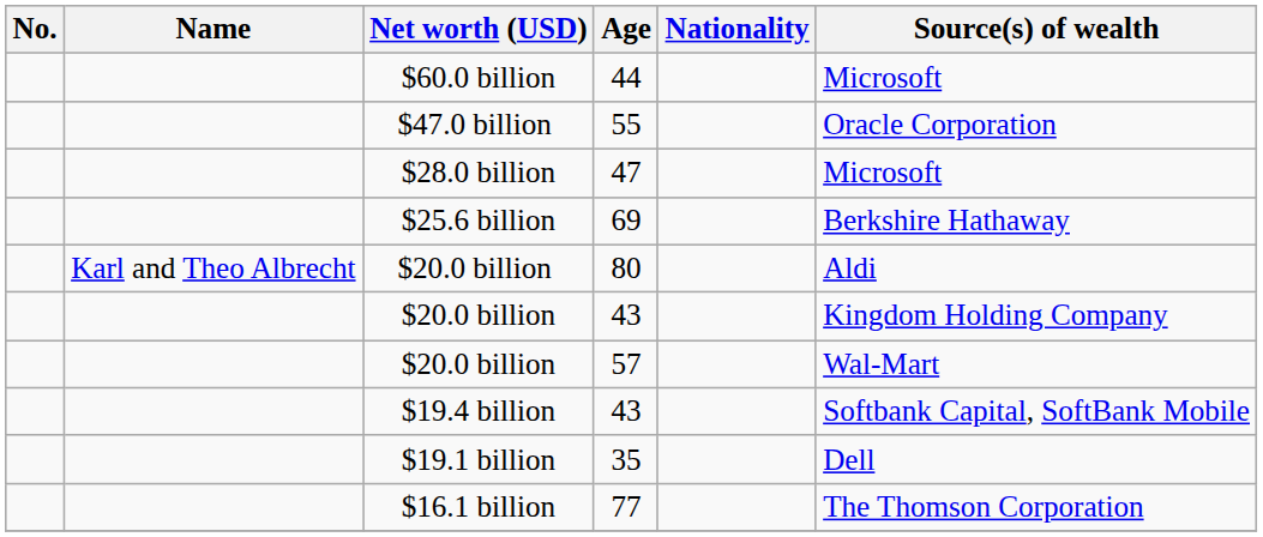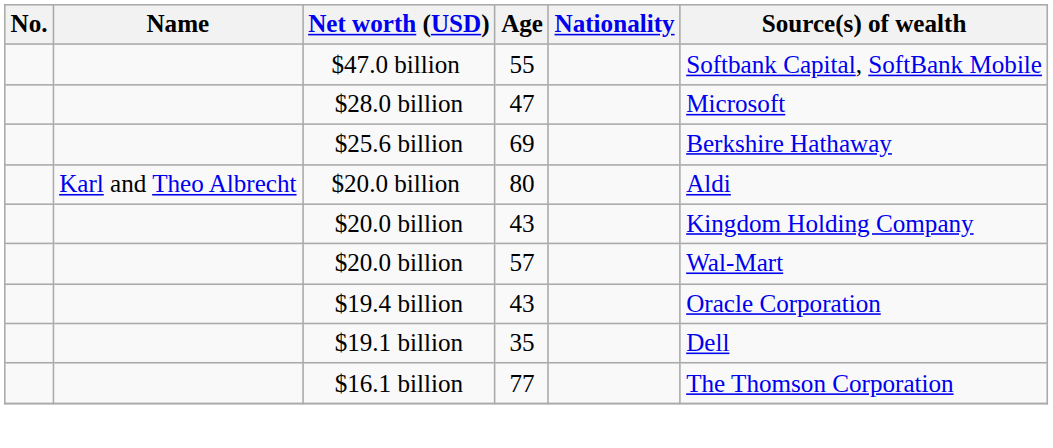 <table class="wikitable sortable">
 <tr>
 <th>No.</th>
 <th>Name</th>
 <th><a href='#'>Net worth</a> (<a href='#'>USD</a>)</th>
 <th>Age</th>
 <th><a href='#'>Nationality</a></th>
 <th>Source(s) of wealth</th>
 </tr>
 <tr>
 <td style="text-align:center;"> </td>
 <td></td>
-<td style="text-align:center;">$60.0 billion </td>
-<td style="text-align:center;">44</td>
-<td></td>
-<td><a href='#'>Microsoft</a></td>
-</tr>
-<tr>
-<td style="text-align:center;"> </td>
-<td></td>
 <td style="text-align:center;">$47.0 billion  </td>
 <td style="text-align:center;">55</td>
 <td></td>
-<td><a href='#'>Oracle Corporation</a></td>
+<td><a href='#'>Softbank Capital</a>, <a href='#'>SoftBank Mobile</a></td>
 </tr>
 <tr>
 <td style="text-align:center;"> </td>
 <td></td>
 <td style="text-align:center;">$28.0 billion </td>
 <td style="text-align:center;">47</td>
 <td></td>
 <td><a href='#'>Microsoft</a></td>
 </tr>
 <tr>
 <td style="text-align:center;"> </td>
 <td></td>
 <td style="text-align:center;">$25.6 billion </td>
 <td style="text-align:center;">69</td>
 <td></td>
 <td><a href='#'>Berkshire Hathaway</a></td>
 </tr>
 <tr>
 <td style="text-align:center;"> </td>
 <td><a href='#'>Karl</a> and <a href='#'>Theo Albrecht</a></td>
 <td style="text-align:center;">$20.0 billion  </td>
 <td style="text-align:center;">80</td>
 <td></td>
 <td><a href='#'>Aldi</a></td>
 </tr>
 <tr>
 <td style="text-align:center;"> </td>
 <td></td>
 <td style="text-align:center;">$20.0 billion </td>
 <td style="text-align:center;">43</td>
 <td></td>
 <td><a href='#'>Kingdom Holding Company</a></td>
 </tr>
 <tr>
 <td style="text-align:center;"> </td>
 <td></td>
 <td style="text-align:center;">$20.0 billion </td>
 <td style="text-align:center;">57</td>
 <td></td>
 <td><a href='#'>Wal-Mart</a></td>
 </tr>
 <tr>
 <td style="text-align:center;"> </td>
 <td></td>
 <td style="text-align:center;">$19.4 billion </td>
 <td style="text-align:center;">43</td>
 <td></td>
-<td><a href='#'>Softbank Capital</a>, <a href='#'>SoftBank Mobile</a></td>
+<td><a href='#'>Oracle Corporation</a></td>
 </tr>
 <tr>
 <td style="text-align:center;"> </td>
 <td></td>
 <td style="text-align:center;">$19.1 billion </td>
 <td style="text-align:center;">35</td>
 <td></td>
 <td><a href='#'>Dell</a></td>
 </tr>
 <tr>
 <td style="text-align:center;"> </td>
 <td></td>
 <td style="text-align:center;">$16.1 billion </td>
 <td style="text-align:center;">77</td>
 <td></td>
 <td><a href='#'>The Thomson Corporation</a></td>
 </tr>
 <tr>
 </tr>
 </table>
